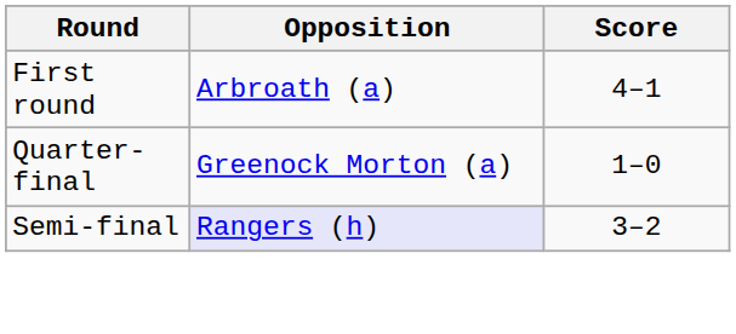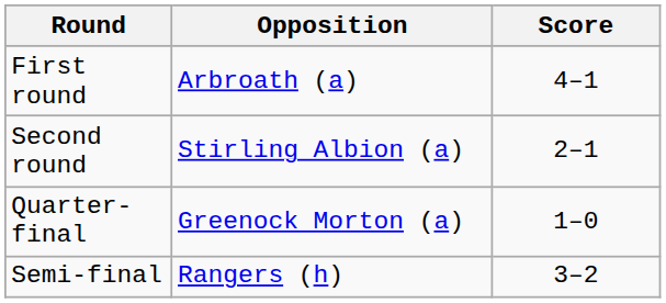 <table class="wikitable">
 <tr>
 <th width=80>Round</th>
 <th width=160>Opposition</th>
 <th width=80>Score</th>
 </tr>
 <tr>
 <td>First round</td>
 <td><a href='#'>Arbroath</a> (<a href='#'>a</a>)</td>
 <td align=center>4–1</td>
 </tr>
 <tr>
+<td>Second round</td>
+<td><a href='#'>Stirling Albion</a> (<a href='#'>a</a>)</td>
+<td align=center>2–1</td>
+</tr>
+<tr>
 <td>Quarter-final</td>
 <td><a href='#'>Greenock Morton</a> (<a href='#'>a</a>)</td>
 <td align=center>1–0</td>
 </tr>
 <tr>
 <td>Semi-final</td>
-<td style="background: lavender;"><a href='#'>Rangers</a> (<a href='#'>h</a>)</td>
+<td><a href='#'>Rangers</a> (<a href='#'>h</a>)</td>
 <td align=center>3–2</td>
 </tr>
 </table>
